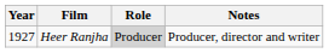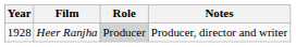 <table class="wikitable sortable">
 <tr>
 <th>Year</th>
 <th>Film</th>
 <th>Role</th>
 <th>Notes</th>
 </tr>
 <tr>
-<td>1927</td>
+<td>1928</td>
 <td><em>Heer Ranjha</em></td>
 <td style="background: lightgrey;">Producer</td>
 <td>Producer, director and writer</td>
 </tr>
 </table>
